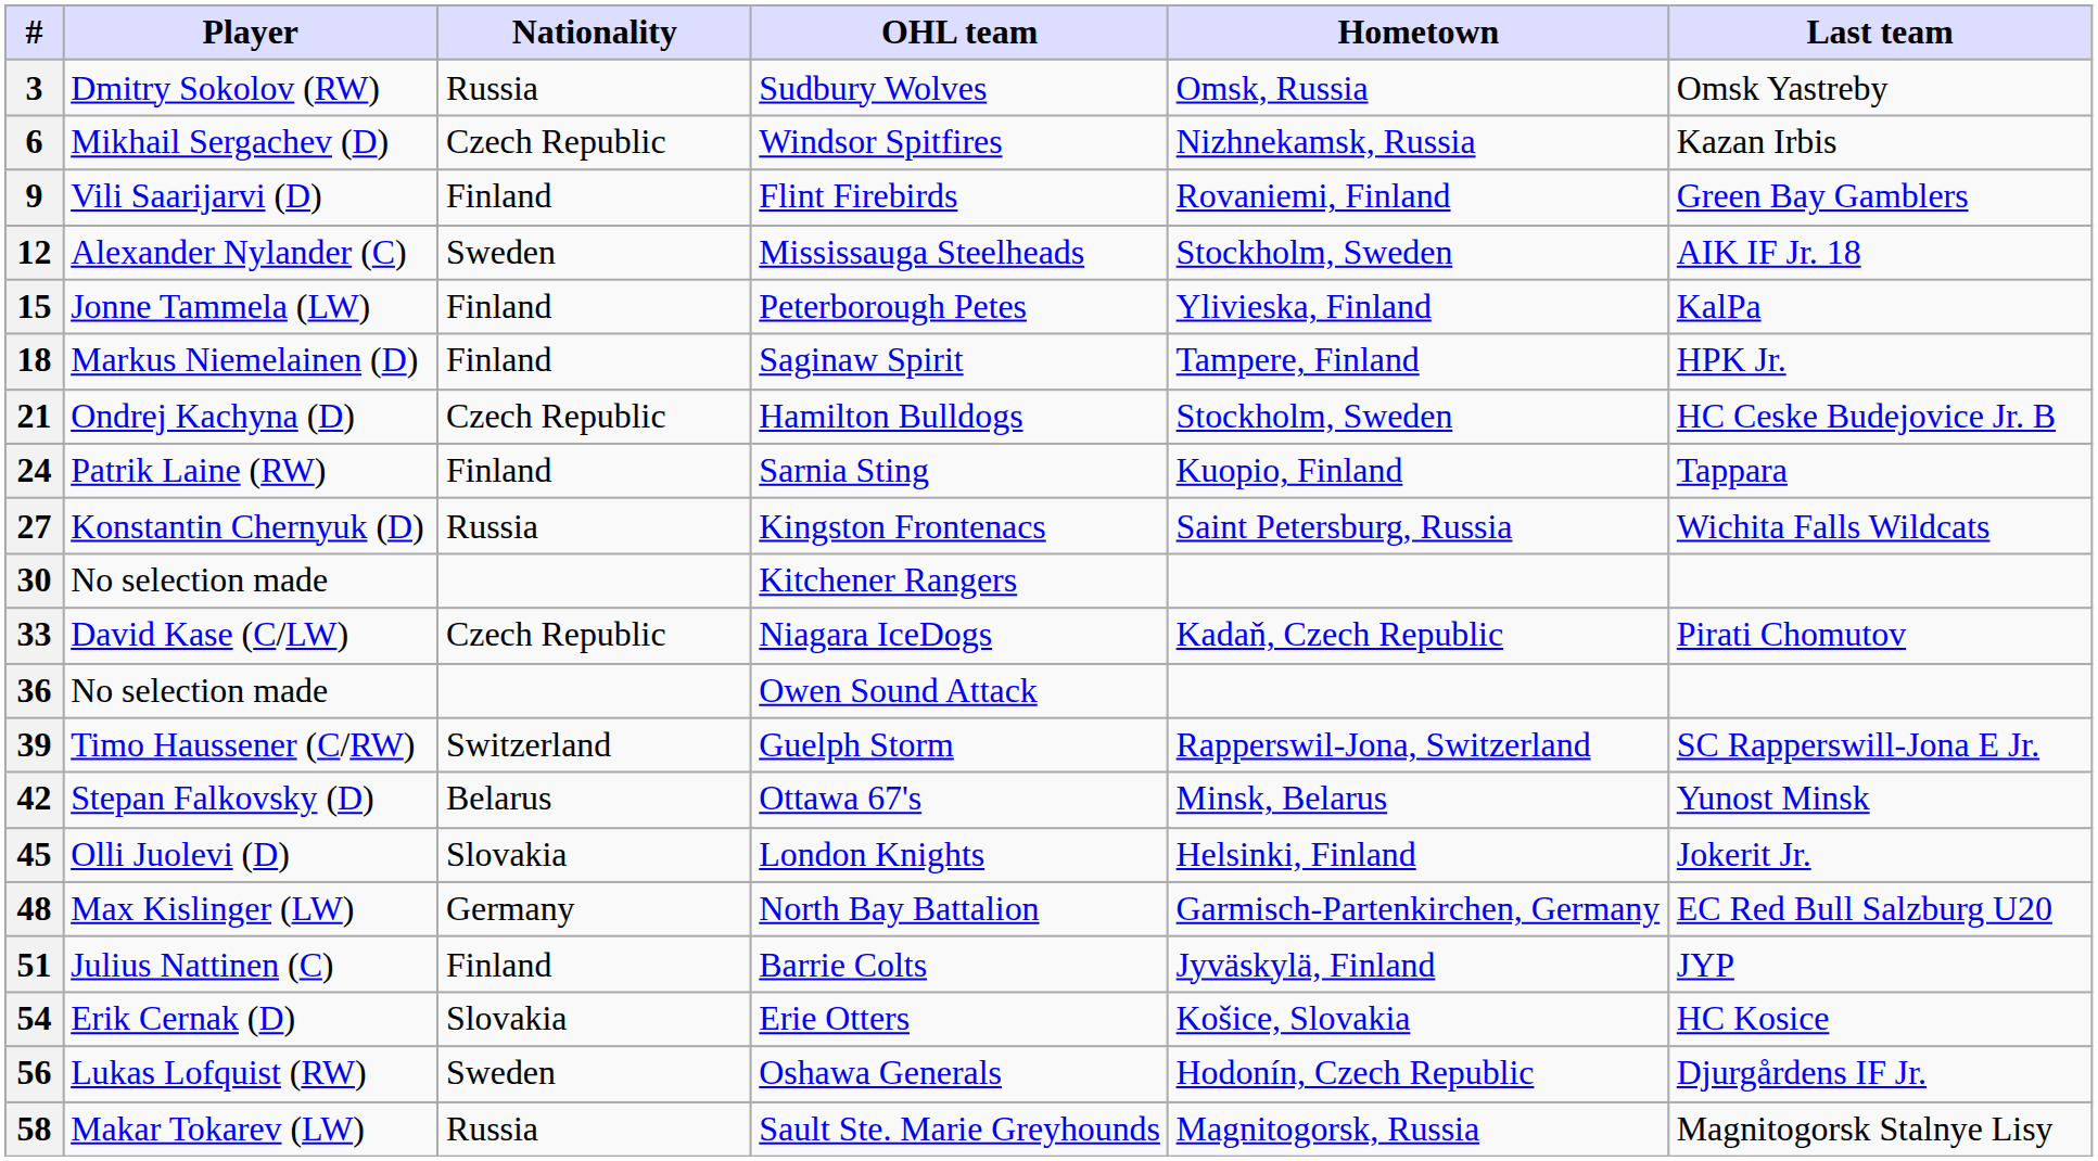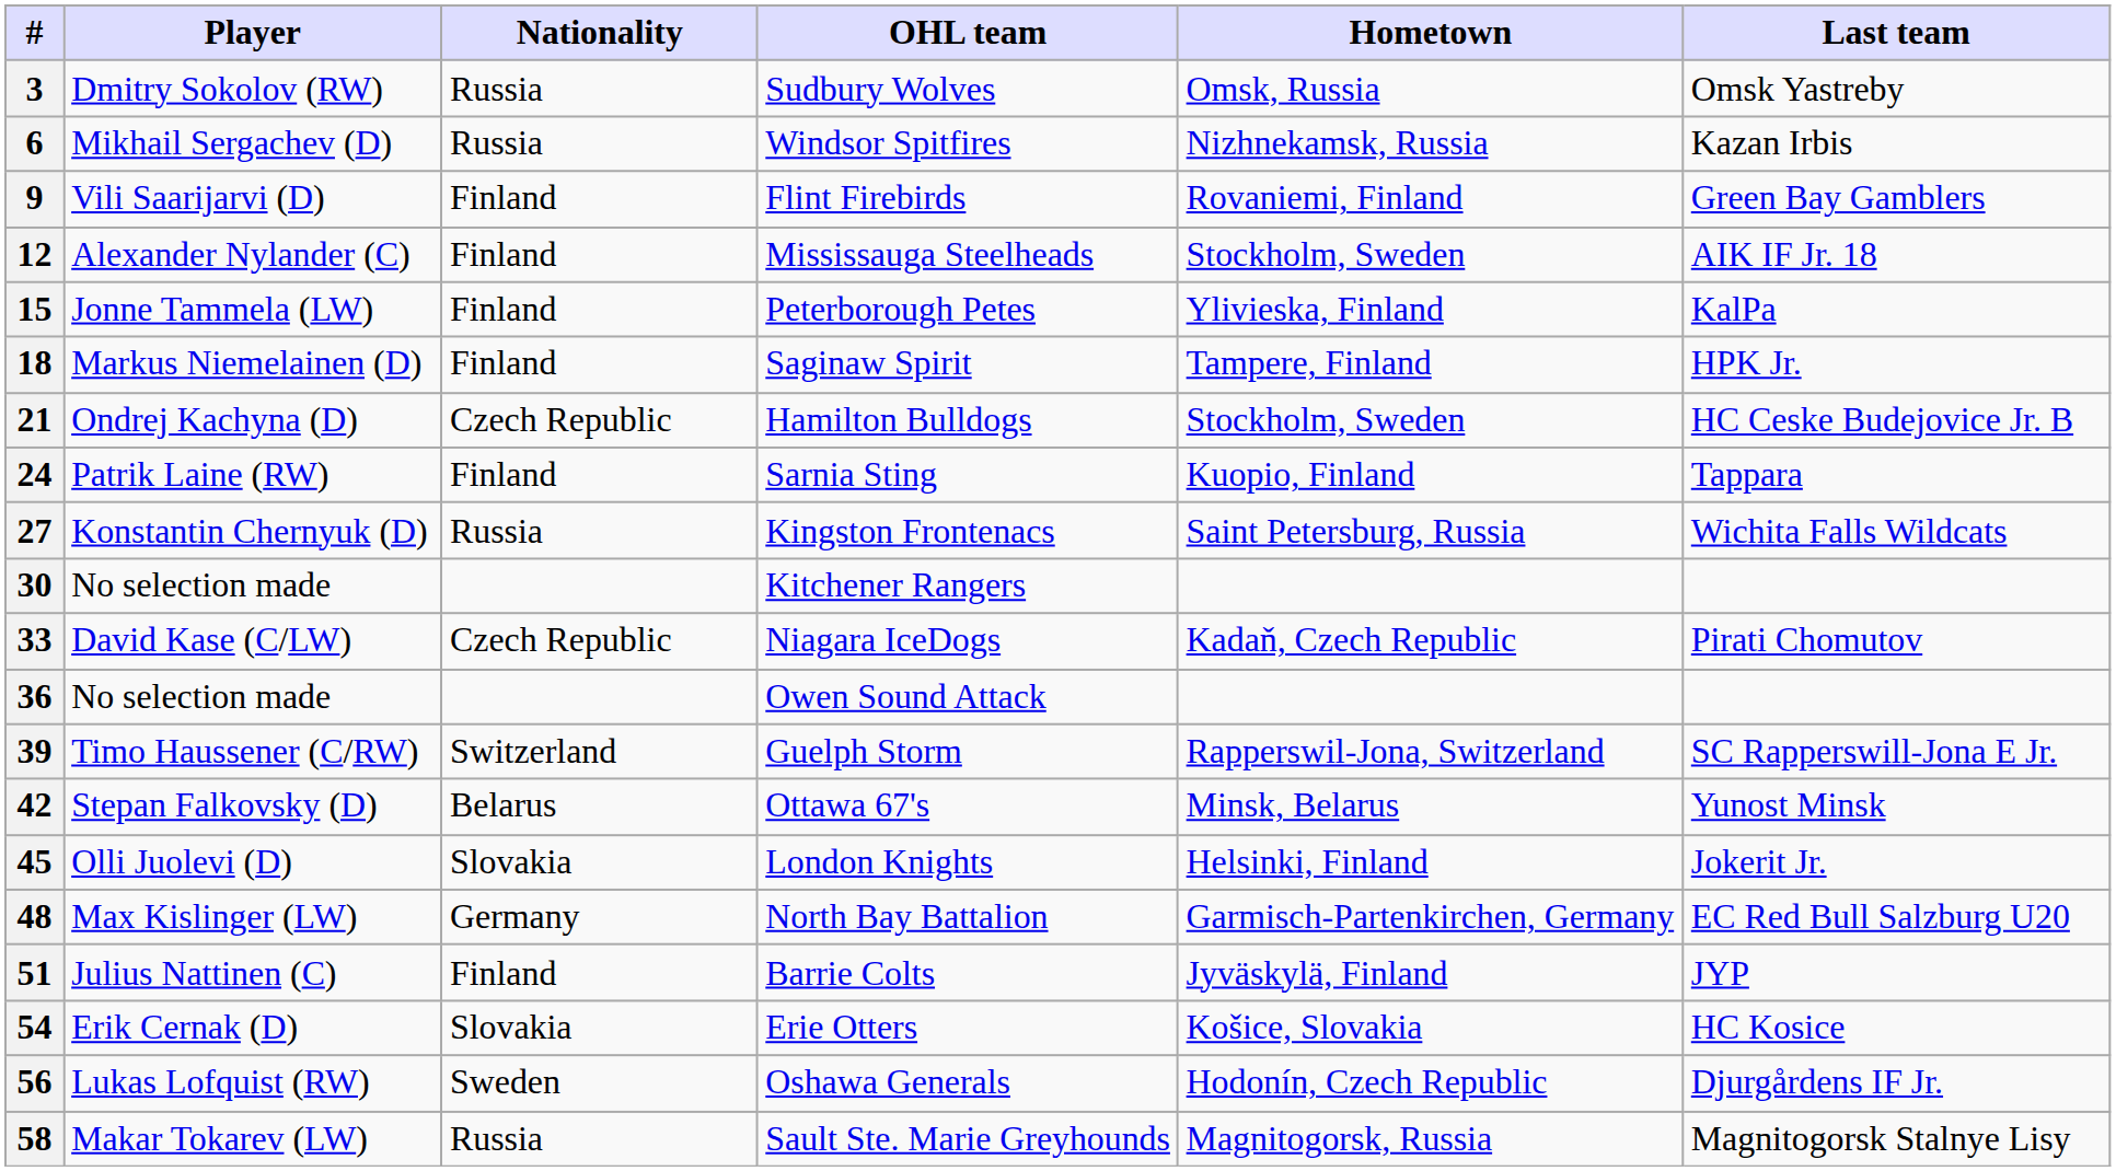 <table class="wikitable">
 <tr>
 <th style="background:#ddf; width:2.75%;">#</th>
 <th style="background:#ddf; width:18.0%;">Player</th>
 <th style="background:#ddf; width:15.0%;">Nationality</th>
 <th style="background:#ddf; width:20.0%;">OHL team</th>
 <th style="background:#ddf; width:24.0%;">Hometown</th>
 <th style="background:#ddf; width:100.0%;">Last team</th>
 </tr>
 <tr>
 <th>3</th>
 <td><a href='#'>Dmitry Sokolov</a> (<a href='#'>RW</a>)</td>
 <td> Russia</td>
 <td><a href='#'>Sudbury Wolves</a></td>
 <td><a href='#'>Omsk, Russia</a></td>
 <td>Omsk Yastreby</td>
 </tr>
 <tr>
 <th>6</th>
 <td><a href='#'>Mikhail Sergachev</a> (<a href='#'>D</a>)</td>
-<td> Czech Republic</td>
+<td> Russia</td>
 <td><a href='#'>Windsor Spitfires</a></td>
 <td><a href='#'>Nizhnekamsk, Russia</a></td>
 <td>Kazan Irbis</td>
 </tr>
 <tr>
 <th>9</th>
 <td><a href='#'>Vili Saarijarvi</a> (<a href='#'>D</a>)</td>
 <td> Finland</td>
 <td><a href='#'>Flint Firebirds</a></td>
 <td><a href='#'>Rovaniemi, Finland</a></td>
 <td><a href='#'>Green Bay Gamblers</a></td>
 </tr>
 <tr>
 <th>12</th>
 <td><a href='#'>Alexander Nylander</a> (<a href='#'>C</a>)</td>
-<td> Sweden</td>
+<td> Finland</td>
 <td><a href='#'>Mississauga Steelheads</a></td>
 <td><a href='#'>Stockholm, Sweden</a></td>
 <td><a href='#'>AIK IF Jr. 18</a></td>
 </tr>
 <tr>
 <th>15</th>
 <td><a href='#'>Jonne Tammela</a> (<a href='#'>LW</a>)</td>
 <td> Finland</td>
 <td><a href='#'>Peterborough Petes</a></td>
 <td><a href='#'>Ylivieska, Finland</a></td>
 <td><a href='#'>KalPa</a></td>
 </tr>
 <tr>
 <th>18</th>
 <td><a href='#'>Markus Niemelainen</a> (<a href='#'>D</a>)</td>
 <td> Finland</td>
 <td><a href='#'>Saginaw Spirit</a></td>
 <td><a href='#'>Tampere, Finland</a></td>
 <td><a href='#'>HPK Jr.</a></td>
 </tr>
 <tr>
 <th>21</th>
 <td><a href='#'>Ondrej Kachyna</a> (<a href='#'>D</a>)</td>
 <td> Czech Republic</td>
 <td><a href='#'>Hamilton Bulldogs</a></td>
 <td><a href='#'>Stockholm, Sweden</a></td>
 <td><a href='#'>HC Ceske Budejovice Jr. B</a></td>
 </tr>
 <tr>
 <th>24</th>
 <td><a href='#'>Patrik Laine</a> (<a href='#'>RW</a>)</td>
 <td> Finland</td>
 <td><a href='#'>Sarnia Sting</a></td>
 <td><a href='#'>Kuopio, Finland</a></td>
 <td><a href='#'>Tappara</a></td>
 </tr>
 <tr>
 <th>27</th>
 <td><a href='#'>Konstantin Chernyuk</a> (<a href='#'>D</a>)</td>
 <td> Russia</td>
 <td><a href='#'>Kingston Frontenacs</a></td>
 <td><a href='#'>Saint Petersburg, Russia</a></td>
 <td><a href='#'>Wichita Falls Wildcats</a></td>
 </tr>
 <tr>
 <th>30</th>
 <td>No selection made</td>
 <td></td>
 <td><a href='#'>Kitchener Rangers</a></td>
 <td></td>
 <td></td>
 </tr>
 <tr>
 <th>33</th>
 <td><a href='#'>David Kase</a> (<a href='#'>C</a>/<a href='#'>LW</a>)</td>
 <td> Czech Republic</td>
 <td><a href='#'>Niagara IceDogs</a></td>
 <td><a href='#'>Kadaň, Czech Republic</a></td>
 <td><a href='#'>Pirati Chomutov</a></td>
 </tr>
 <tr>
 <th>36</th>
 <td>No selection made</td>
 <td></td>
 <td><a href='#'>Owen Sound Attack</a></td>
 <td></td>
 <td></td>
 </tr>
 <tr>
 <th>39</th>
 <td><a href='#'>Timo Haussener</a> (<a href='#'>C</a>/<a href='#'>RW</a>)</td>
 <td> Switzerland</td>
 <td><a href='#'>Guelph Storm</a></td>
 <td><a href='#'>Rapperswil-Jona, Switzerland</a></td>
 <td><a href='#'>SC Rapperswill-Jona E Jr.</a></td>
 </tr>
 <tr>
 <th>42</th>
 <td><a href='#'>Stepan Falkovsky</a> (<a href='#'>D</a>)</td>
 <td> Belarus</td>
 <td><a href='#'>Ottawa 67's</a></td>
 <td><a href='#'>Minsk, Belarus</a></td>
 <td><a href='#'>Yunost Minsk</a></td>
 </tr>
 <tr>
 <th>45</th>
 <td><a href='#'>Olli Juolevi</a> (<a href='#'>D</a>)</td>
 <td> Slovakia</td>
 <td><a href='#'>London Knights</a></td>
 <td><a href='#'>Helsinki, Finland</a></td>
 <td><a href='#'>Jokerit Jr.</a></td>
 </tr>
 <tr>
 <th>48</th>
 <td><a href='#'>Max Kislinger</a> (<a href='#'>LW</a>)</td>
 <td> Germany</td>
 <td><a href='#'>North Bay Battalion</a></td>
 <td><a href='#'>Garmisch-Partenkirchen, Germany</a></td>
 <td><a href='#'>EC Red Bull Salzburg U20</a></td>
 </tr>
 <tr>
 <th>51</th>
 <td><a href='#'>Julius Nattinen</a> (<a href='#'>C</a>)</td>
 <td> Finland</td>
 <td><a href='#'>Barrie Colts</a></td>
 <td><a href='#'>Jyväskylä, Finland</a></td>
 <td><a href='#'>JYP</a></td>
 </tr>
 <tr>
 <th>54</th>
 <td><a href='#'>Erik Cernak</a> (<a href='#'>D</a>)</td>
 <td> Slovakia</td>
 <td><a href='#'>Erie Otters</a></td>
 <td><a href='#'>Košice, Slovakia</a></td>
 <td><a href='#'>HC Kosice</a></td>
 </tr>
 <tr>
 <th>56</th>
 <td><a href='#'>Lukas Lofquist</a> (<a href='#'>RW</a>)</td>
 <td> Sweden</td>
 <td><a href='#'>Oshawa Generals</a></td>
 <td><a href='#'>Hodonín, Czech Republic</a></td>
 <td><a href='#'>Djurgårdens IF Jr.</a></td>
 </tr>
 <tr>
 <th>58</th>
 <td><a href='#'>Makar Tokarev</a> (<a href='#'>LW</a>)</td>
 <td> Russia</td>
 <td><a href='#'>Sault Ste. Marie Greyhounds</a></td>
 <td><a href='#'>Magnitogorsk, Russia</a></td>
 <td>Magnitogorsk Stalnye Lisy</td>
 </tr>
 </table>
